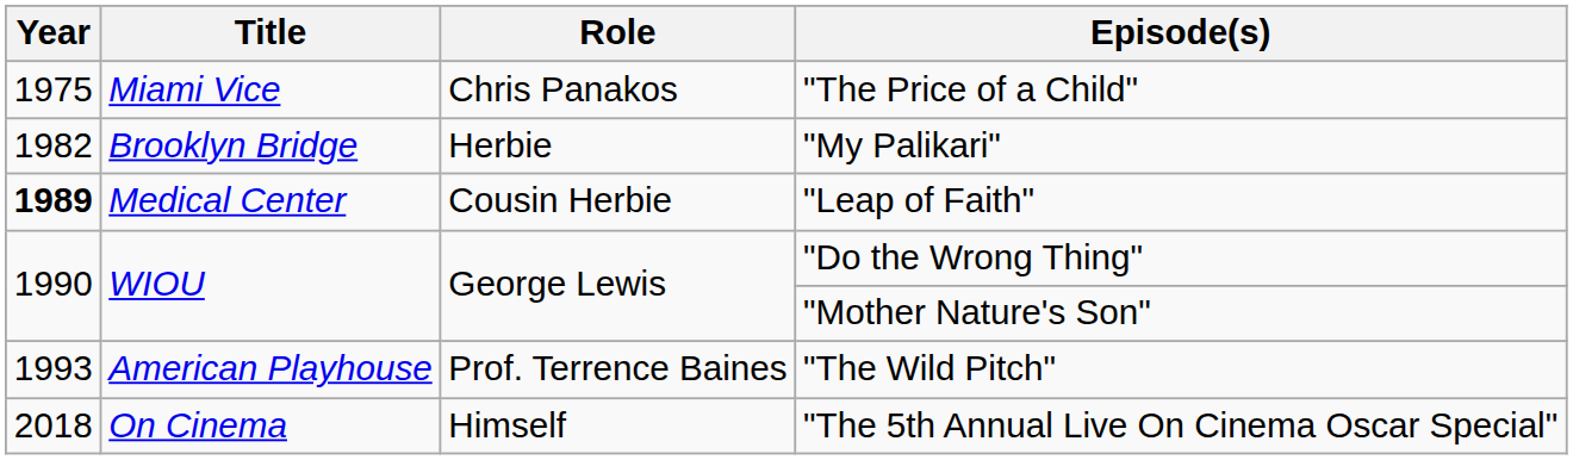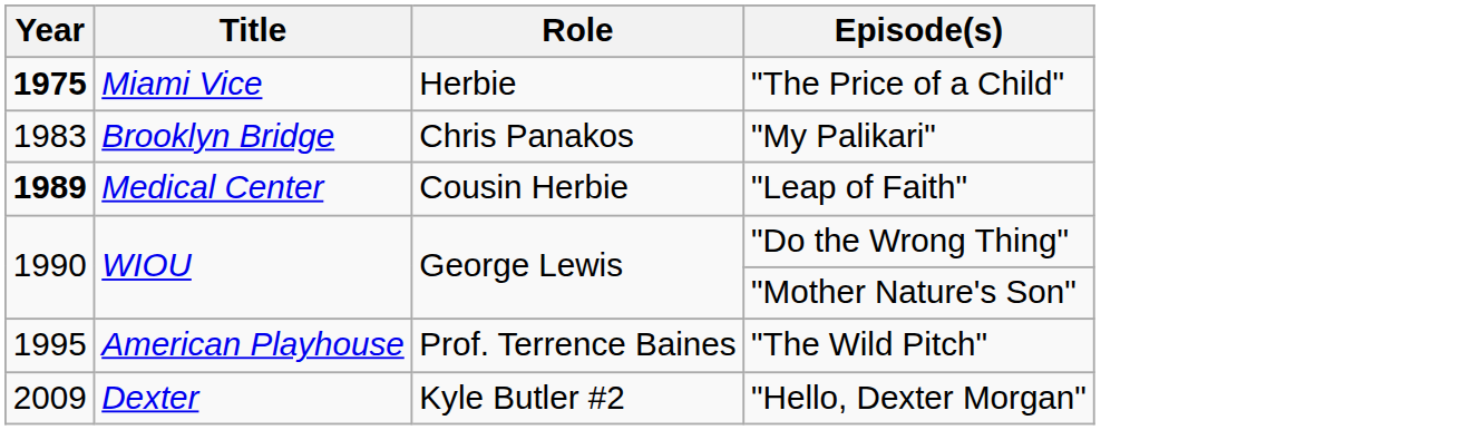 <table class="wikitable" style="white-space:nowrap;">
 <tr>
 <th>Year</th>
 <th>Title</th>
 <th>Role</th>
 <th>Episode(s)</th>
 </tr>
 <tr>
-<td>1975</td>
+<td><strong>1975</strong></td>
 <td><em><a href='#'>Miami Vice</a></em></td>
-<td>Chris Panakos</td>
+<td>Herbie</td>
 <td>"The Price of a Child"</td>
 </tr>
 <tr>
-<td>1982</td>
+<td>1983</td>
 <td><em><a href='#'>Brooklyn Bridge</a></em></td>
-<td>Herbie</td>
+<td>Chris Panakos</td>
 <td>"My Palikari"</td>
 </tr>
 <tr>
 <td><strong>1989</strong></td>
 <td><em><a href='#'>Medical Center</a></em></td>
 <td>Cousin Herbie</td>
 <td>"Leap of Faith"</td>
 </tr>
 <tr>
 <td rowspan=2>1990</td>
 <td rowspan=2><em><a href='#'>WIOU</a></em></td>
 <td rowspan=2>George Lewis</td>
 <td>"Do the Wrong Thing"</td>
 </tr>
 <tr>
 <td>"Mother Nature's Son"</td>
 </tr>
 <tr>
-<td>1993</td>
+<td>1995</td>
 <td><em><a href='#'>American Playhouse</a></em></td>
 <td>Prof. Terrence Baines</td>
 <td>"The Wild Pitch"</td>
 </tr>
 <tr>
-<td>2018</td>
-<td><em><a href='#'>On Cinema</a></em></td>
-<td>Himself</td>
-<td>"The 5th Annual Live On Cinema Oscar Special"</td>
+<td>2009</td>
+<td><em><a href='#'>Dexter</a></em></td>
+<td>Kyle Butler #2</td>
+<td>"Hello, Dexter Morgan"</td>
 </tr>
 </table>
